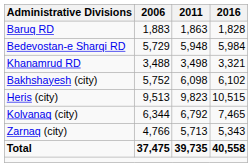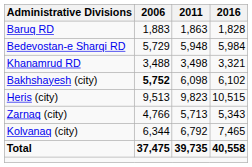 <table class="wikitable">
 <tr>
 <th>Administrative Divisions</th>
 <th>2006</th>
 <th>2011</th>
 <th>2016</th>
 </tr>
 <tr>
 <td><a href='#'>Baruq RD</a></td>
 <td style="text-align: right;">1,883</td>
 <td style="text-align: right;">1,863</td>
 <td style="text-align: right;">1,828</td>
 </tr>
 <tr>
 <td><a href='#'>Bedevostan-e Sharqi RD</a></td>
 <td style="text-align: right;">5,729</td>
 <td style="text-align: right;">5,948</td>
 <td style="text-align: right;">5,984</td>
 </tr>
 <tr>
 <td><a href='#'>Khanamrud RD</a></td>
 <td style="text-align: right;">3,488</td>
 <td style="text-align: right;">3,498</td>
 <td style="text-align: right;">3,321</td>
 </tr>
 <tr>
 <td><a href='#'>Bakhshayesh</a> (city)</td>
-<td style="text-align: right;">5,752</td>
+<td style="text-align: right;"><strong>5,752</strong></td>
 <td style="text-align: right;">6,098</td>
 <td style="text-align: right;">6,102</td>
 </tr>
 <tr>
 <td><a href='#'>Heris</a> (city)</td>
 <td style="text-align: right;">9,513</td>
 <td style="text-align: right;">9,823</td>
 <td style="text-align: right;">10,515</td>
 </tr>
 <tr>
+<td><a href='#'>Zarnaq</a> (city)</td>
+<td style="text-align: right;">4,766</td>
+<td style="text-align: right;">5,713</td>
+<td style="text-align: right;">5,343</td>
+</tr>
+<tr>
 <td><a href='#'>Kolvanaq</a> (city)</td>
 <td style="text-align: right;">6,344</td>
 <td style="text-align: right;">6,792</td>
 <td style="text-align: right;">7,465</td>
-</tr>
-<tr>
-<td><a href='#'>Zarnaq</a> (city)</td>
-<td style="text-align: right;">4,766</td>
-<td style="text-align: right;">5,713</td>
-<td style="text-align: right;">5,343</td>
 </tr>
 <tr>
 <td><strong>Total</strong></td>
 <td style="text-align: right;"><strong>37,475</strong></td>
 <td style="text-align: right;"><strong>39,735</strong></td>
 <td style="text-align: right;"><strong>40,558</strong></td>
 </tr>
 <tr>
 <td colspan=4></td>
 </tr>
 </table>
